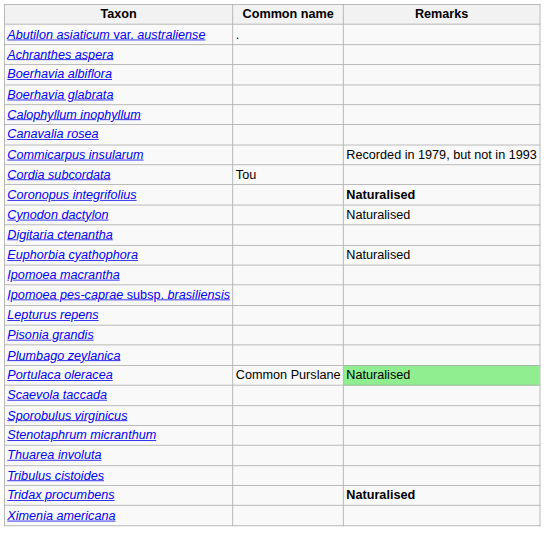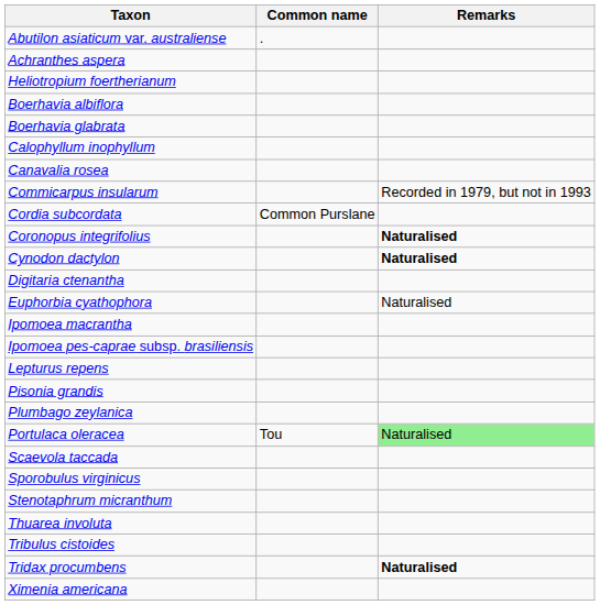 <table class="wikitable">
 <tr>
 <th>Taxon</th>
 <th>Common name</th>
 <th>Remarks</th>
 </tr>
 <tr>
 <td><a href='#'><em>Abutilon asiaticum</em> var. <em>australiense</em></a></td>
 <td>.</td>
 <td></td>
 </tr>
 <tr>
 <td><em><a href='#'>Achranthes aspera</a></em></td>
+<td></td>
+<td></td>
+</tr>
+<tr>
+<td><em><a href='#'>Heliotropium foertherianum</a></em></td>
 <td></td>
 <td></td>
 </tr>
 <tr>
 <td><em><a href='#'>Boerhavia albiflora</a></em></td>
 <td></td>
 <td></td>
 </tr>
 <tr>
 <td><em><a href='#'>Boerhavia glabrata</a></em></td>
 <td></td>
 <td></td>
 </tr>
 <tr>
 <td><em><a href='#'>Calophyllum inophyllum</a></em></td>
 <td></td>
 <td></td>
 </tr>
 <tr>
 <td><em><a href='#'>Canavalia rosea</a></em></td>
 <td></td>
 <td></td>
 </tr>
 <tr>
 <td><em><a href='#'>Commicarpus insularum</a></em></td>
 <td></td>
 <td>Recorded in 1979, but not in 1993</td>
 </tr>
 <tr>
 <td><em><a href='#'>Cordia subcordata</a></em></td>
-<td>Tou</td>
+<td>Common Purslane</td>
 <td></td>
 </tr>
 <tr>
 <td><em><a href='#'>Coronopus integrifolius</a></em></td>
 <td></td>
 <td><strong>Naturalised</strong></td>
 </tr>
 <tr>
 <td><em><a href='#'>Cynodon dactylon</a></em></td>
 <td></td>
-<td>Naturalised</td>
+<td><strong>Naturalised</strong></td>
 </tr>
 <tr>
 <td><em><a href='#'>Digitaria ctenantha</a></em></td>
 <td></td>
 <td></td>
 </tr>
 <tr>
 <td><em><a href='#'>Euphorbia cyathophora</a></em></td>
 <td></td>
 <td>Naturalised</td>
 </tr>
 <tr>
 <td><em><a href='#'>Ipomoea macrantha</a></em></td>
 <td></td>
 <td></td>
 </tr>
 <tr>
 <td><a href='#'><em>Ipomoea pes-caprae</em> subsp. <em>brasiliensis</em></a></td>
 <td></td>
 <td></td>
 </tr>
 <tr>
 <td><em><a href='#'>Lepturus repens</a></em></td>
 <td></td>
 <td></td>
 </tr>
 <tr>
 <td><em><a href='#'>Pisonia grandis</a></em></td>
 <td></td>
 <td></td>
 </tr>
 <tr>
 <td><em><a href='#'>Plumbago zeylanica</a></em></td>
 <td></td>
 <td></td>
 </tr>
 <tr>
 <td><em><a href='#'>Portulaca oleracea</a></em></td>
-<td>Common Purslane</td>
+<td>Tou</td>
 <td style="background: lightgreen;">Naturalised</td>
 </tr>
 <tr>
 <td><em><a href='#'>Scaevola taccada</a></em></td>
 <td></td>
 <td></td>
 </tr>
 <tr>
 <td><em><a href='#'>Sporobulus virginicus</a></em></td>
 <td></td>
 <td></td>
 </tr>
 <tr>
 <td><em><a href='#'>Stenotaphrum micranthum</a></em></td>
 <td></td>
 <td></td>
 </tr>
 <tr>
 <td><em><a href='#'>Thuarea involuta</a></em></td>
 <td></td>
 <td></td>
 </tr>
 <tr>
 <td><em><a href='#'>Tribulus cistoides</a></em></td>
 <td></td>
 <td></td>
 </tr>
 <tr>
 <td><em><a href='#'>Tridax procumbens</a></em></td>
 <td></td>
 <td><strong>Naturalised</strong></td>
 </tr>
 <tr>
 <td><em><a href='#'>Ximenia americana</a></em></td>
 <td></td>
 <td></td>
 </tr>
 </table>
